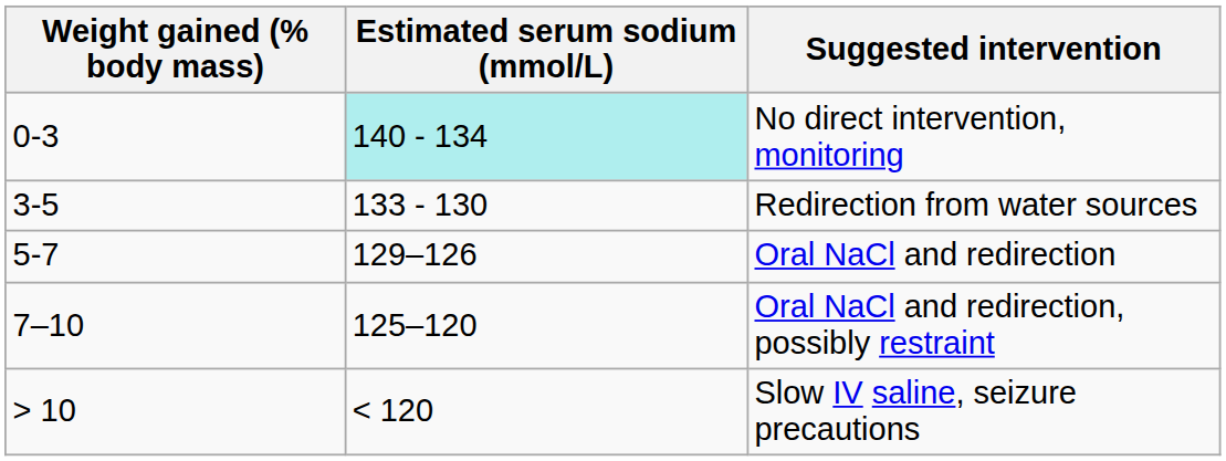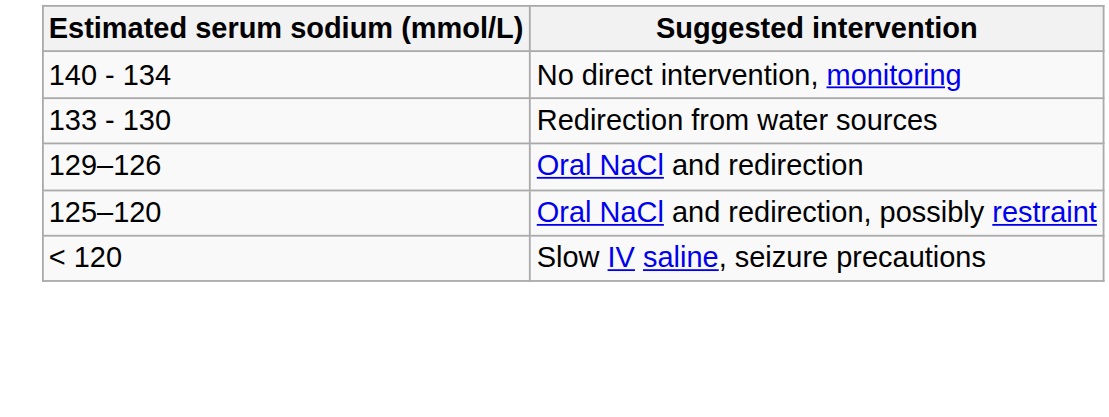 <table class="wikitable" style = "float: right;">
 <tr>
-<th>Weight gained (% body mass)</th>
 <th>Estimated serum sodium (mmol/L)</th>
 <th>Suggested intervention</th>
 </tr>
 <tr>
-<td>0-3</td>
-<td style="background: paleturquoise;">140 - 134</td>
+<td>140 - 134</td>
 <td>No direct intervention, <a href='#'>monitoring</a></td>
 </tr>
 <tr>
-<td>3-5</td>
 <td>133 - 130</td>
 <td>Redirection from water sources</td>
 </tr>
 <tr>
-<td>5-7</td>
 <td>129–126</td>
 <td><a href='#'>Oral NaCl</a> and redirection</td>
 </tr>
 <tr>
-<td>7–10</td>
 <td>125–120</td>
 <td><a href='#'>Oral NaCl</a> and redirection, possibly <a href='#'>restraint</a></td>
 </tr>
 <tr>
-<td>> 10</td>
 <td>< 120</td>
 <td>Slow <a href='#'>IV</a> <a href='#'>saline</a>, seizure precautions</td>
 </tr>
 </table>
